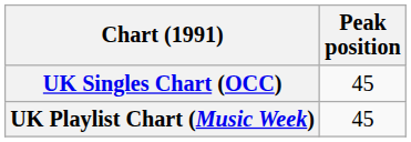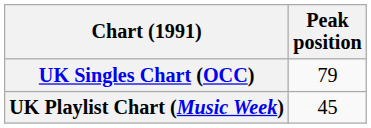 <table class="wikitable plainrowheaders" style="text-align:center">
 <tr>
 <th>Chart (1991)</th>
 <th>Peak<br>position</th>
 </tr>
 <tr>
 <th scope="row"><a href='#'>UK Singles Chart</a> (<a href='#'>OCC</a>)</th>
-<td>45</td>
+<td>79</td>
 </tr>
 <tr>
 <th scope="row">UK Playlist Chart (<em><a href='#'>Music Week</a></em>)</th>
 <td>45</td>
 </tr>
 </table>
